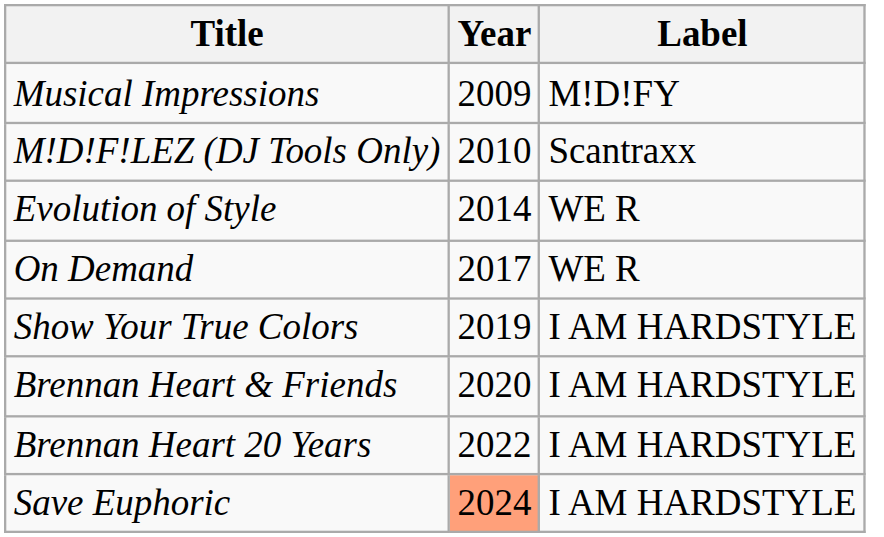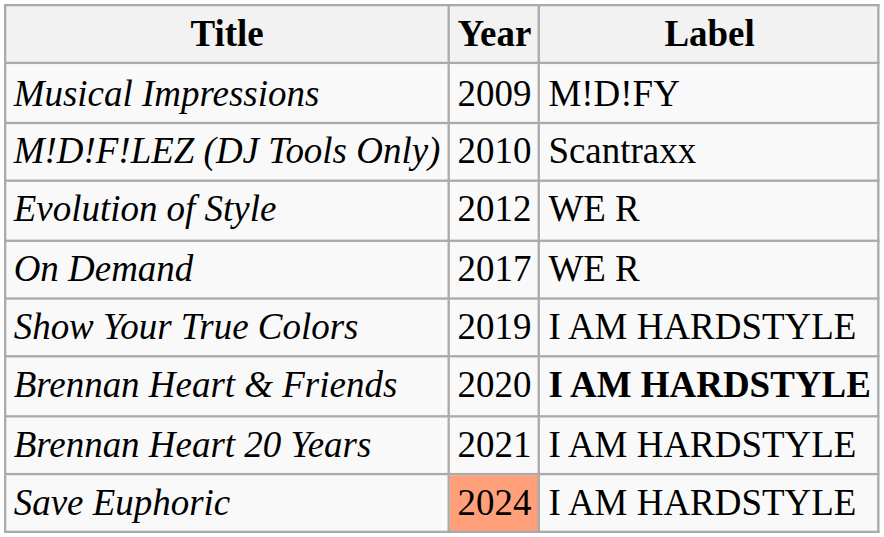 <table class="wikitable">
 <tr>
 <th>Title</th>
 <th>Year</th>
 <th>Label</th>
 </tr>
 <tr>
 <td><em>Musical Impressions</em></td>
 <td>2009</td>
 <td>M!D!FY</td>
 </tr>
 <tr>
 <td><em>M!D!F!LEZ (DJ Tools Only)</em></td>
 <td>2010</td>
 <td>Scantraxx</td>
 </tr>
 <tr>
 <td><em>Evolution of Style</em></td>
-<td>2014</td>
+<td>2012</td>
 <td>WE R</td>
 </tr>
 <tr>
 <td><em>On Demand</em></td>
 <td>2017</td>
 <td>WE R</td>
 </tr>
 <tr>
 <td><em>Show Your True Colors</em></td>
 <td>2019</td>
 <td>I AM HARDSTYLE</td>
 </tr>
 <tr>
 <td><em>Brennan Heart & Friends</em></td>
 <td>2020</td>
-<td>I AM HARDSTYLE</td>
+<td><strong>I AM HARDSTYLE</strong></td>
 </tr>
 <tr>
 <td><em>Brennan Heart 20 Years</em></td>
-<td>2022</td>
+<td>2021</td>
 <td>I AM HARDSTYLE</td>
 </tr>
 <tr>
 <td><em>Save Euphoric</em></td>
 <td style="background: lightsalmon;">2024</td>
 <td>I AM HARDSTYLE</td>
 </tr>
 </table>
